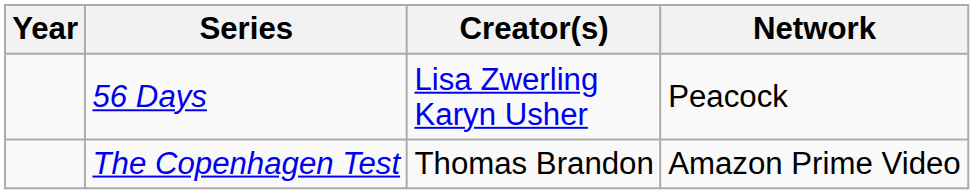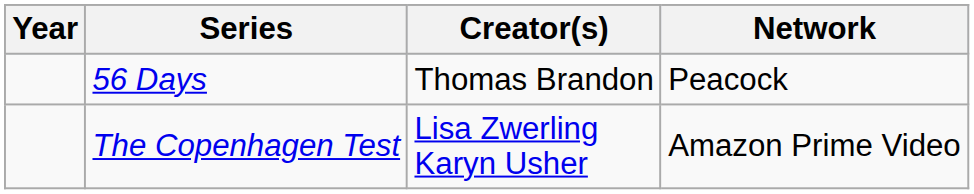 <table class="wikitable">
 <tr style="background:#b0c4de; text-align:center;">
 <th>Year</th>
 <th>Series</th>
 <th>Creator(s)</th>
 <th>Network</th>
 </tr>
 <tr>
 <td></td>
 <td><em><a href='#'>56 Days</a></em></td>
-<td><a href='#'>Lisa Zwerling</a><br><a href='#'>Karyn Usher</a></td>
+<td>Thomas Brandon</td>
 <td>Peacock</td>
 </tr>
 <tr>
 <td></td>
 <td><em><a href='#'>The Copenhagen Test</a></em></td>
-<td>Thomas Brandon</td>
+<td><a href='#'>Lisa Zwerling</a><br><a href='#'>Karyn Usher</a></td>
 <td>Amazon Prime Video</td>
 </tr>
 </table>
